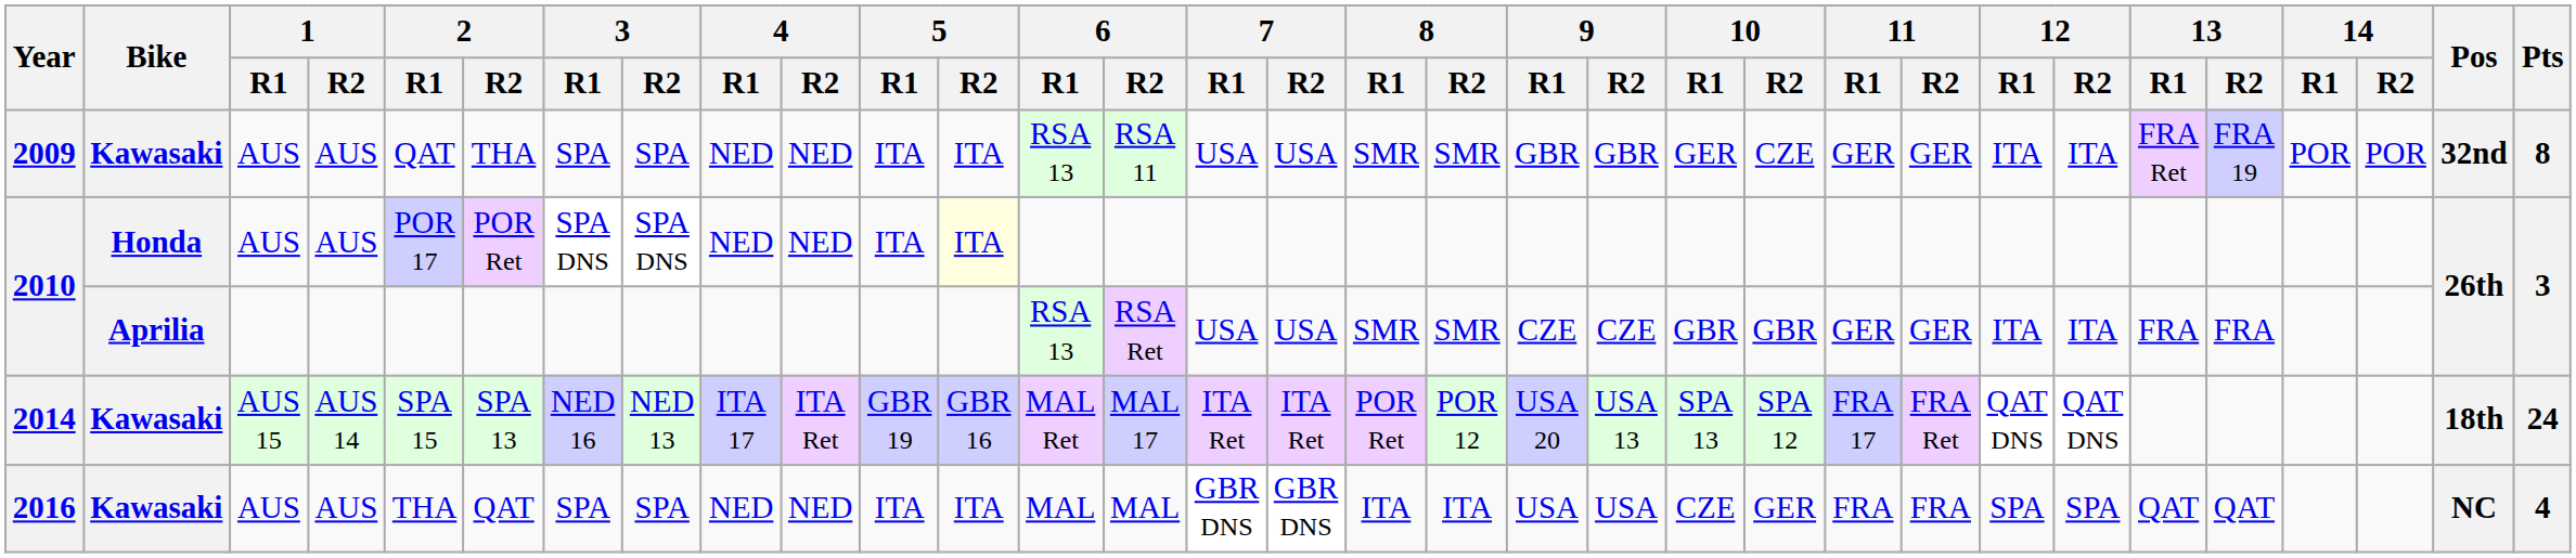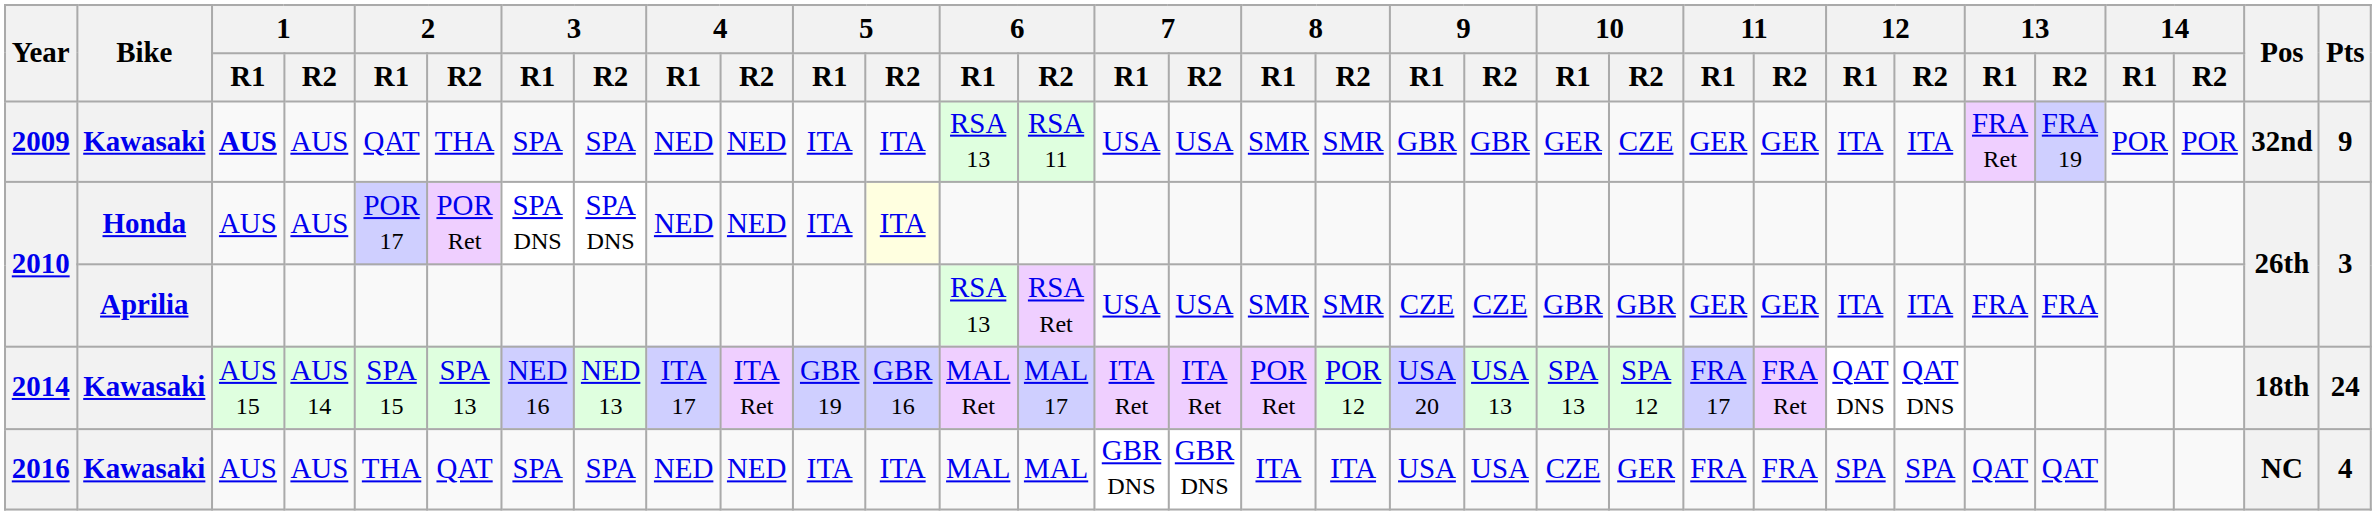 <table class="wikitable" style="text-align:center; font-size:90%">
 <tr>
 <th valign="middle" rowspan=2>Year</th>
 <th valign="middle" rowspan=2>Bike</th>
 <th colspan=2>1</th>
 <th colspan=2>2</th>
 <th colspan=2>3</th>
 <th colspan=2>4</th>
 <th colspan=2>5</th>
 <th colspan=2>6</th>
 <th colspan=2>7</th>
 <th colspan=2>8</th>
 <th colspan=2>9</th>
 <th colspan=2>10</th>
 <th colspan=2>11</th>
 <th colspan=2>12</th>
 <th colspan=2>13</th>
 <th colspan=2>14</th>
 <th rowspan=2>Pos</th>
 <th rowspan=2>Pts</th>
 </tr>
 <tr>
 <th>R1</th>
 <th>R2</th>
 <th>R1</th>
 <th>R2</th>
 <th>R1</th>
 <th>R2</th>
 <th>R1</th>
 <th>R2</th>
 <th>R1</th>
 <th>R2</th>
 <th>R1</th>
 <th>R2</th>
 <th>R1</th>
 <th>R2</th>
 <th>R1</th>
 <th>R2</th>
 <th>R1</th>
 <th>R2</th>
 <th>R1</th>
 <th>R2</th>
 <th>R1</th>
 <th>R2</th>
 <th>R1</th>
 <th>R2</th>
 <th>R1</th>
 <th>R2</th>
 <th>R1</th>
 <th>R2</th>
 </tr>
 <tr>
 <th><a href='#'>2009</a></th>
 <th><a href='#'>Kawasaki</a></th>
-<td><a href='#'>AUS</a></td>
+<td><strong><a href='#'>AUS</a></strong></td>
 <td><a href='#'>AUS</a></td>
 <td><a href='#'>QAT</a></td>
 <td><a href='#'>THA</a></td>
 <td><a href='#'>SPA</a></td>
 <td><a href='#'>SPA</a></td>
 <td><a href='#'>NED</a></td>
 <td><a href='#'>NED</a></td>
 <td><a href='#'>ITA</a></td>
 <td><a href='#'>ITA</a></td>
 <td style="background:#DFFFDF;"><a href='#'>RSA</a><br><small>13</small></td>
 <td style="background:#DFFFDF;"><a href='#'>RSA</a><br><small>11</small></td>
 <td><a href='#'>USA</a></td>
 <td><a href='#'>USA</a></td>
 <td><a href='#'>SMR</a></td>
 <td><a href='#'>SMR</a></td>
 <td><a href='#'>GBR</a></td>
 <td><a href='#'>GBR</a></td>
 <td><a href='#'>GER</a></td>
 <td><a href='#'>CZE</a></td>
 <td><a href='#'>GER</a></td>
 <td><a href='#'>GER</a></td>
 <td><a href='#'>ITA</a></td>
 <td><a href='#'>ITA</a></td>
 <td style="background:#EFCFFF;"><a href='#'>FRA</a><br><small>Ret</small></td>
 <td style="background:#CFCFFF;"><a href='#'>FRA</a><br><small>19</small></td>
 <td><a href='#'>POR</a></td>
 <td><a href='#'>POR</a></td>
 <th>32nd</th>
-<th>8</th>
+<th>9</th>
 </tr>
 <tr>
 <th rowspan=2><a href='#'>2010</a></th>
 <th><a href='#'>Honda</a></th>
 <td><a href='#'>AUS</a></td>
 <td><a href='#'>AUS</a></td>
 <td style="background:#CFCFFF;"><a href='#'>POR</a><br><small>17</small></td>
 <td style="background:#EFCFFF;"><a href='#'>POR</a><br><small>Ret</small></td>
 <td style="background:#FFFFFF;"><a href='#'>SPA</a><br><small>DNS</small></td>
 <td style="background:#FFFFFF;"><a href='#'>SPA</a><br><small>DNS</small></td>
 <td><a href='#'>NED</a></td>
 <td><a href='#'>NED</a></td>
 <td><a href='#'>ITA</a></td>
 <td style="background: lightyellow;"><a href='#'>ITA</a></td>
 <td></td>
 <td></td>
 <td></td>
 <td></td>
 <td></td>
 <td></td>
 <td></td>
 <td></td>
 <td></td>
 <td></td>
 <td></td>
 <td></td>
 <td></td>
 <td></td>
 <td></td>
 <td></td>
 <td></td>
 <td></td>
 <th rowspan=2>26th</th>
 <th rowspan=2>3</th>
 </tr>
 <tr>
 <th><a href='#'>Aprilia</a></th>
 <td></td>
 <td></td>
 <td></td>
 <td></td>
 <td></td>
 <td></td>
 <td></td>
 <td></td>
 <td></td>
 <td></td>
 <td style="background:#DFFFDF;"><a href='#'>RSA</a><br><small>13</small></td>
 <td style="background:#EFCFFF;"><a href='#'>RSA</a><br><small>Ret</small></td>
 <td><a href='#'>USA</a></td>
 <td><a href='#'>USA</a></td>
 <td><a href='#'>SMR</a></td>
 <td><a href='#'>SMR</a></td>
 <td><a href='#'>CZE</a></td>
 <td><a href='#'>CZE</a></td>
 <td><a href='#'>GBR</a></td>
 <td><a href='#'>GBR</a></td>
 <td><a href='#'>GER</a></td>
 <td><a href='#'>GER</a></td>
 <td><a href='#'>ITA</a></td>
 <td><a href='#'>ITA</a></td>
 <td><a href='#'>FRA</a></td>
 <td><a href='#'>FRA</a></td>
 <td></td>
 <td></td>
 </tr>
 <tr>
 <th><a href='#'>2014</a></th>
 <th><a href='#'>Kawasaki</a></th>
 <td style="background:#DFFFDF;"><a href='#'>AUS</a><br><small>15</small></td>
 <td style="background:#DFFFDF;"><a href='#'>AUS</a><br><small>14</small></td>
 <td style="background:#DFFFDF;"><a href='#'>SPA</a><br><small>15</small></td>
 <td style="background:#DFFFDF;"><a href='#'>SPA</a><br><small>13</small></td>
 <td style="background:#CFCFFF;"><a href='#'>NED</a><br><small>16</small></td>
 <td style="background:#DFFFDF;"><a href='#'>NED</a><br><small>13</small></td>
 <td style="background:#CFCFFF;"><a href='#'>ITA</a><br><small>17</small></td>
 <td style="background:#EFCFFF;"><a href='#'>ITA</a><br><small>Ret</small></td>
 <td style="background:#CFCFFF;"><a href='#'>GBR</a><br><small>19</small></td>
 <td style="background:#CFCFFF;"><a href='#'>GBR</a><br><small>16</small></td>
 <td style="background:#EFCFFF;"><a href='#'>MAL</a><br><small>Ret</small></td>
 <td style="background:#CFCFFF;"><a href='#'>MAL</a><br><small>17</small></td>
 <td style="background:#EFCFFF;"><a href='#'>ITA</a><br><small>Ret</small></td>
 <td style="background:#EFCFFF;"><a href='#'>ITA</a><br><small>Ret</small></td>
 <td style="background:#EFCFFF;"><a href='#'>POR</a><br><small>Ret</small></td>
 <td style="background:#DFFFDF;"><a href='#'>POR</a><br><small>12</small></td>
 <td style="background:#CFCFFF;"><a href='#'>USA</a><br><small>20</small></td>
 <td style="background:#DFFFDF;"><a href='#'>USA</a><br><small>13</small></td>
 <td style="background:#DFFFDF;"><a href='#'>SPA</a><br><small>13</small></td>
 <td style="background:#DFFFDF;"><a href='#'>SPA</a><br><small>12</small></td>
 <td style="background:#CFCFFF;"><a href='#'>FRA</a><br><small>17</small></td>
 <td style="background:#EFCFFF;"><a href='#'>FRA</a><br><small>Ret</small></td>
 <td style="background:#FFFFFF;"><a href='#'>QAT</a><br><small>DNS</small></td>
 <td style="background:#FFFFFF;"><a href='#'>QAT</a><br><small>DNS</small></td>
 <td></td>
 <td></td>
 <td></td>
 <td></td>
 <th>18th</th>
 <th>24</th>
 </tr>
 <tr>
 <th><a href='#'>2016</a></th>
 <th><a href='#'>Kawasaki</a></th>
 <td><a href='#'>AUS</a></td>
 <td><a href='#'>AUS</a></td>
 <td><a href='#'>THA</a></td>
 <td><a href='#'>QAT</a></td>
 <td><a href='#'>SPA</a></td>
 <td><a href='#'>SPA</a></td>
 <td><a href='#'>NED</a></td>
 <td><a href='#'>NED</a></td>
 <td><a href='#'>ITA</a></td>
 <td><a href='#'>ITA</a></td>
 <td><a href='#'>MAL</a></td>
 <td><a href='#'>MAL</a></td>
 <td style="background:#FFFFFF;"><a href='#'>GBR</a><br><small>DNS</small></td>
 <td style="background:#FFFFFF;"><a href='#'>GBR</a><br><small>DNS</small></td>
 <td><a href='#'>ITA</a></td>
 <td><a href='#'>ITA</a></td>
 <td><a href='#'>USA</a></td>
 <td><a href='#'>USA</a></td>
 <td><a href='#'>CZE</a></td>
 <td><a href='#'>GER</a></td>
 <td><a href='#'>FRA</a></td>
 <td><a href='#'>FRA</a></td>
 <td><a href='#'>SPA</a></td>
 <td><a href='#'>SPA</a></td>
 <td><a href='#'>QAT</a></td>
 <td><a href='#'>QAT</a></td>
 <td></td>
 <td></td>
 <th>NC</th>
 <th>4</th>
 </tr>
 </table>
